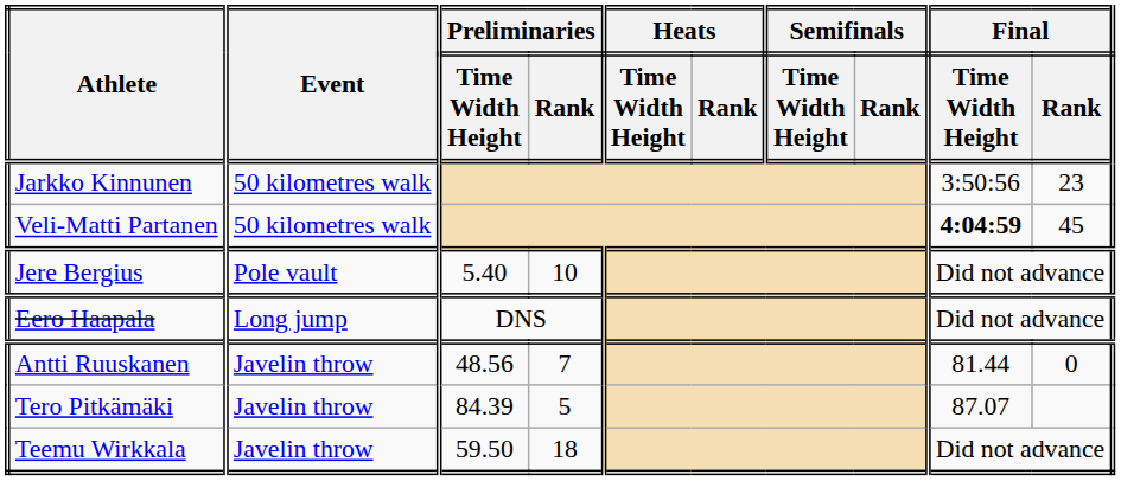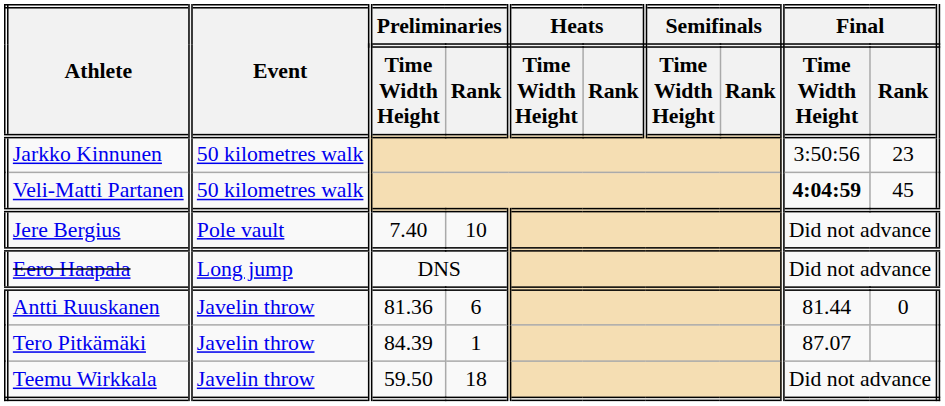 <table class=wikitable style="font-size:90%; border: double;">
 <tr>
 <th rowspan="2" style="border-right:double">Athlete</th>
 <th rowspan="2" style="border-right:double">Event</th>
 <th colspan="2" style="border-right:double; border-bottom:double;">Preliminaries</th>
 <th colspan="2" style="border-right:double; border-bottom:double;">Heats</th>
 <th colspan="2" style="border-right:double; border-bottom:double;">Semifinals</th>
 <th colspan="2" style="border-right:double; border-bottom:double;">Final</th>
 </tr>
 <tr>
 <th>Time<br>Width<br>Height</th>
 <th style="border-right:double">Rank</th>
 <th>Time<br>Width<br>Height</th>
 <th style="border-right:double">Rank</th>
 <th>Time<br>Width<br>Height</th>
 <th style="border-right:double">Rank</th>
 <th>Time<br>Width<br>Height</th>
 <th style="border-right:double">Rank</th>
 </tr>
 <tr style="border-top: double;">
 <td style="border-right:double"><a href='#'>Jarkko Kinnunen</a></td>
 <td style="border-right:double"><a href='#'>50 kilometres walk</a></td>
 <td style="border-right:double" colspan= 6 bgcolor="wheat"></td>
 <td align=center>3:50:56</td>
 <td align=center>23</td>
 </tr>
 <tr>
 <td style="border-right:double"><a href='#'>Veli-Matti Partanen</a></td>
 <td style="border-right:double"><a href='#'>50 kilometres walk</a></td>
 <td style="border-right:double" colspan= 6 bgcolor="wheat"></td>
 <td align=center><strong>4:04:59</strong></td>
 <td align=center>45</td>
 </tr>
 <tr style="border-top: double;">
 <td style="border-right:double"><a href='#'>Jere Bergius</a></td>
 <td style="border-right:double"><a href='#'>Pole vault</a></td>
-<td align=center>5.40</td>
+<td align=center>7.40</td>
 <td align=center style="border-right:double">10</td>
 <td style="border-right:double" colspan= 4 bgcolor="wheat"></td>
 <td colspan="2" align=center>Did not advance</td>
 </tr>
 <tr style="border-top: double;">
 <td style="border-right:double"><s><a href='#'>Eero Haapala</a></s></td>
 <td style="border-right:double"><a href='#'>Long jump</a></td>
 <td colspan="2" align=center style="border-right:double">DNS</td>
 <td style="border-right:double" colspan= 4 bgcolor="wheat"></td>
 <td colspan="2" align=center>Did not advance</td>
 </tr>
 <tr style="border-top: double;">
 <td style="border-right:double"><a href='#'>Antti Ruuskanen</a></td>
 <td style="border-right:double"><a href='#'>Javelin throw</a></td>
-<td align=center>48.56</td>
-<td align=center style="border-right:double">7</td>
+<td align=center>81.36</td>
+<td align=center style="border-right:double">6</td>
 <td style="border-right:double" colspan= 4 bgcolor="wheat"></td>
 <td align=center>81.44</td>
 <td align=center>0</td>
 </tr>
 <tr>
 <td style="border-right:double"><a href='#'>Tero Pitkämäki</a></td>
 <td style="border-right:double"><a href='#'>Javelin throw</a></td>
 <td align=center>84.39</td>
-<td align=center style="border-right:double">5</td>
+<td align=center style="border-right:double">1</td>
 <td style="border-right:double" colspan= 4 bgcolor="wheat"></td>
 <td align=center>87.07</td>
 <td align=center></td>
 </tr>
 <tr>
 <td style="border-right:double"><a href='#'>Teemu Wirkkala</a></td>
 <td style="border-right:double"><a href='#'>Javelin throw</a></td>
 <td align=center>59.50</td>
 <td align=center style="border-right:double">18</td>
 <td style="border-right:double" colspan= 4 bgcolor="wheat"></td>
 <td colspan="2" align=center>Did not advance</td>
 </tr>
 </table>
